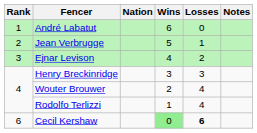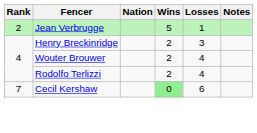 <table class="wikitable sortable" style="text-align:center">
 <tr>
 <th>Rank</th>
 <th>Fencer</th>
 <th>Nation</th>
 <th>Wins</th>
 <th>Losses</th>
 <th>Notes</th>
 </tr>
 <tr bgcolor=bbf3bb>
-<td>1</td>
-<td align=left><a href='#'>André Labatut</a></td>
-<td align=left></td>
-<td>6</td>
-<td>0</td>
-<td></td>
-</tr>
-<tr bgcolor=bbf3bb>
 <td>2</td>
 <td align=left><a href='#'>Jean Verbrugge</a></td>
 <td align=left></td>
 <td>5</td>
 <td>1</td>
 <td></td>
 </tr>
-<tr bgcolor=bbf3bb>
-<td>3</td>
-<td align=left><a href='#'>Ejnar Levison</a></td>
-<td align=left></td>
-<td>4</td>
-<td>2</td>
-<td></td>
-</tr>
 <tr>
 <td rowspan=3>4</td>
 <td align=left><a href='#'>Henry Breckinridge</a></td>
 <td align=left></td>
-<td>3</td>
+<td>2</td>
 <td>3</td>
 <td></td>
 </tr>
 <tr>
 <td align=left><a href='#'>Wouter Brouwer</a></td>
 <td align=left></td>
 <td>2</td>
 <td>4</td>
 <td></td>
 </tr>
 <tr>
 <td align=left><a href='#'>Rodolfo Terlizzi</a></td>
 <td align=left></td>
-<td>1</td>
+<td>2</td>
 <td>4</td>
 <td></td>
 </tr>
 <tr>
-<td>6</td>
+<td>7</td>
 <td align=left><a href='#'>Cecil Kershaw</a></td>
 <td align=left></td>
 <td style="background: lightgreen;">0</td>
-<td><strong>6</strong></td>
+<td>6</td>
 <td></td>
 </tr>
 </table>
